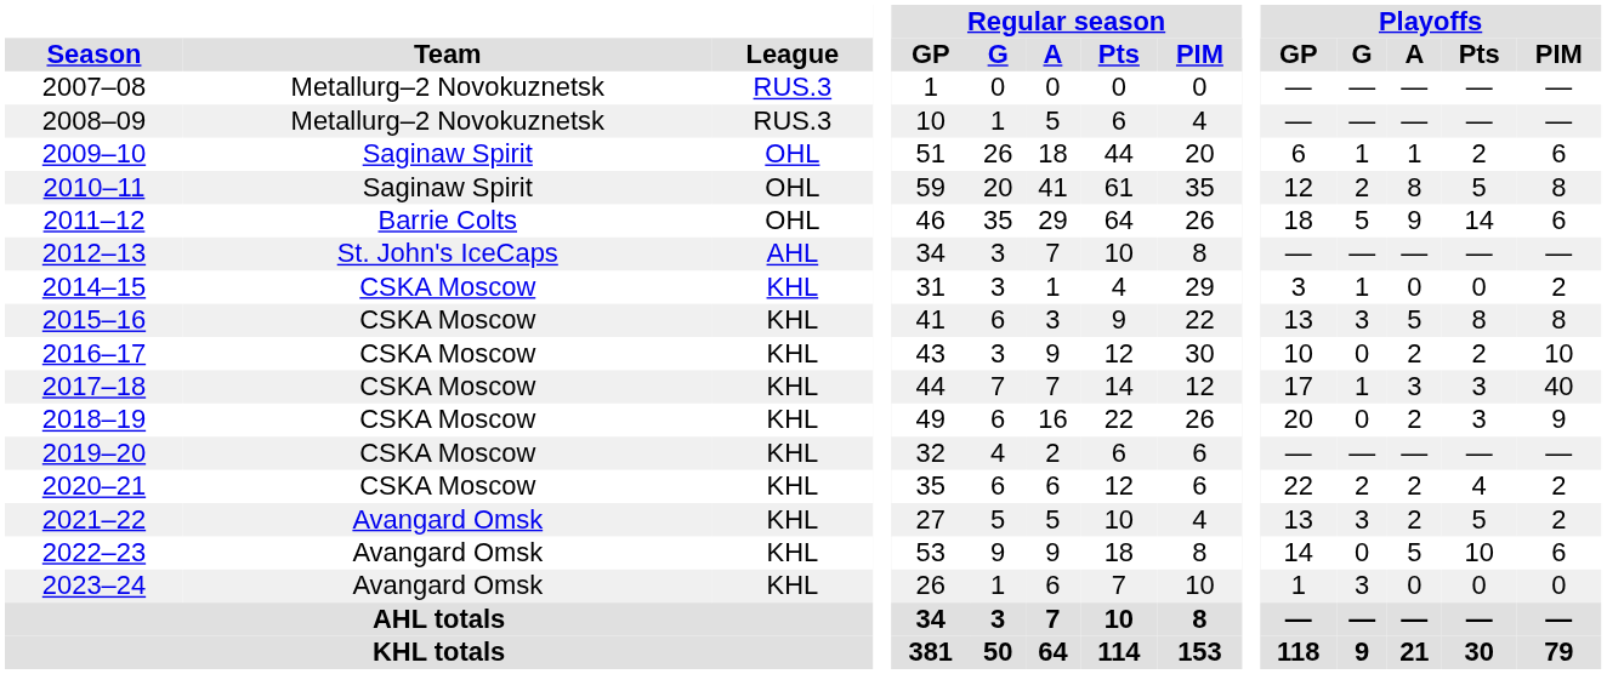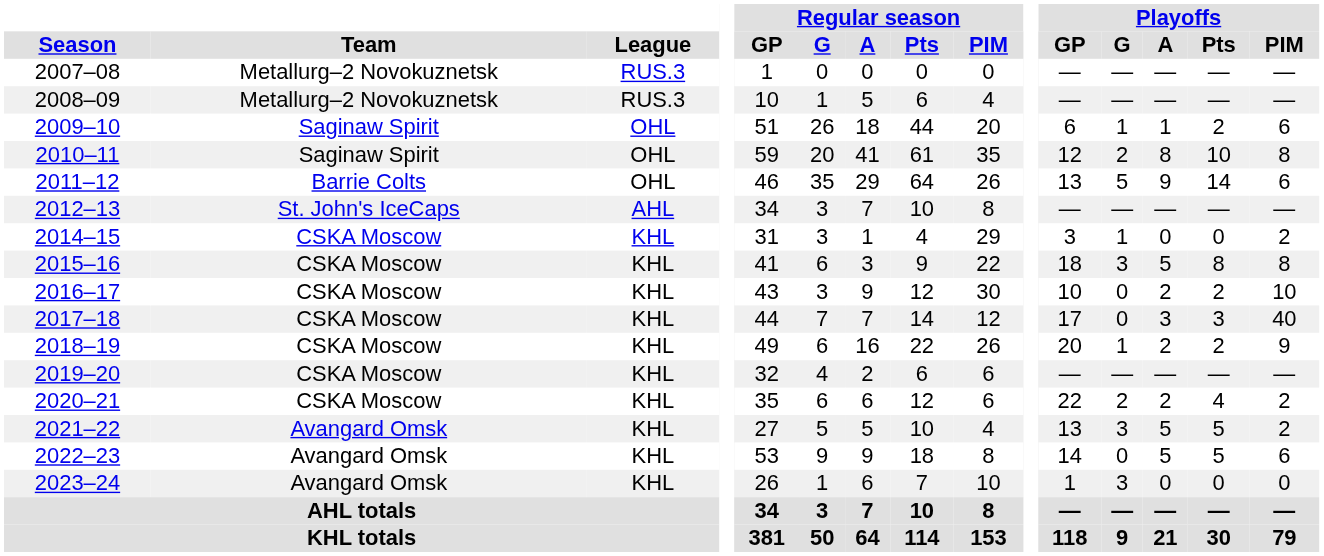 <table border="0" cellpadding="1" cellspacing="0" style="text-align:center; width:60em;">
 <tr style="background:#e0e0e0;">
 <th colspan="3"  bgcolor="#ffffff"> </th>
 <th rowspan="99" bgcolor="#ffffff"> </th>
 <th colspan="5"><a href='#'>Regular season</a></th>
 <th rowspan="99" bgcolor="#ffffff"> </th>
 <th colspan="5"><a href='#'>Playoffs</a></th>
 </tr>
 <tr style="background:#e0e0e0;">
 <th><a href='#'>Season</a></th>
 <th>Team</th>
 <th>League</th>
 <th>GP</th>
 <th><a href='#'>G</a></th>
 <th><a href='#'>A</a></th>
 <th><a href='#'>Pts</a></th>
 <th><a href='#'>PIM</a></th>
 <th>GP</th>
 <th>G</th>
 <th>A</th>
 <th>Pts</th>
 <th>PIM</th>
 </tr>
 <tr>
 <td>2007–08</td>
 <td>Metallurg–2 Novokuznetsk</td>
 <td><a href='#'>RUS.3</a></td>
 <td>1</td>
 <td>0</td>
 <td>0</td>
 <td>0</td>
 <td>0</td>
 <td>—</td>
 <td>—</td>
 <td>—</td>
 <td>—</td>
 <td>—</td>
 </tr>
 <tr bgcolor="#f0f0f0">
 <td>2008–09</td>
 <td>Metallurg–2 Novokuznetsk</td>
 <td>RUS.3</td>
 <td>10</td>
 <td>1</td>
 <td>5</td>
 <td>6</td>
 <td>4</td>
 <td>—</td>
 <td>—</td>
 <td>—</td>
 <td>—</td>
 <td>—</td>
 </tr>
 <tr>
 <td><a href='#'>2009–10</a></td>
 <td><a href='#'>Saginaw Spirit</a></td>
 <td><a href='#'>OHL</a></td>
 <td>51</td>
 <td>26</td>
 <td>18</td>
 <td>44</td>
 <td>20</td>
 <td>6</td>
 <td>1</td>
 <td>1</td>
 <td>2</td>
 <td>6</td>
 </tr>
 <tr bgcolor="#f0f0f0">
 <td><a href='#'>2010–11</a></td>
 <td>Saginaw Spirit</td>
 <td>OHL</td>
 <td>59</td>
 <td>20</td>
 <td>41</td>
 <td>61</td>
 <td>35</td>
 <td>12</td>
 <td>2</td>
 <td>8</td>
-<td>5</td>
+<td>10</td>
 <td>8</td>
 </tr>
 <tr>
 <td><a href='#'>2011–12</a></td>
 <td><a href='#'>Barrie Colts</a></td>
 <td>OHL</td>
 <td>46</td>
 <td>35</td>
 <td>29</td>
 <td>64</td>
 <td>26</td>
-<td>18</td>
+<td>13</td>
 <td>5</td>
 <td>9</td>
 <td>14</td>
 <td>6</td>
 </tr>
 <tr bgcolor="#f0f0f0">
 <td><a href='#'>2012–13</a></td>
 <td><a href='#'>St. John's IceCaps</a></td>
 <td><a href='#'>AHL</a></td>
 <td>34</td>
 <td>3</td>
 <td>7</td>
 <td>10</td>
 <td>8</td>
 <td>—</td>
 <td>—</td>
 <td>—</td>
 <td>—</td>
 <td>—</td>
 </tr>
 <tr>
 <td><a href='#'>2014–15</a></td>
 <td><a href='#'>CSKA Moscow</a></td>
 <td><a href='#'>KHL</a></td>
 <td>31</td>
 <td>3</td>
 <td>1</td>
 <td>4</td>
 <td>29</td>
 <td>3</td>
 <td>1</td>
 <td>0</td>
 <td>0</td>
 <td>2</td>
 </tr>
 <tr bgcolor="#f0f0f0">
 <td><a href='#'>2015–16</a></td>
 <td>CSKA Moscow</td>
 <td>KHL</td>
 <td>41</td>
 <td>6</td>
 <td>3</td>
 <td>9</td>
 <td>22</td>
-<td>13</td>
+<td>18</td>
 <td>3</td>
 <td>5</td>
 <td>8</td>
 <td>8</td>
 </tr>
 <tr>
 <td><a href='#'>2016–17</a></td>
 <td>CSKA Moscow</td>
 <td>KHL</td>
 <td>43</td>
 <td>3</td>
 <td>9</td>
 <td>12</td>
 <td>30</td>
 <td>10</td>
 <td>0</td>
 <td>2</td>
 <td>2</td>
 <td>10</td>
 </tr>
 <tr bgcolor="#f0f0f0">
 <td><a href='#'>2017–18</a></td>
 <td>CSKA Moscow</td>
 <td>KHL</td>
 <td>44</td>
 <td>7</td>
 <td>7</td>
 <td>14</td>
 <td>12</td>
 <td>17</td>
-<td>1</td>
+<td>0</td>
 <td>3</td>
 <td>3</td>
 <td>40</td>
 </tr>
 <tr>
 <td><a href='#'>2018–19</a></td>
 <td>CSKA Moscow</td>
 <td>KHL</td>
 <td>49</td>
 <td>6</td>
 <td>16</td>
 <td>22</td>
 <td>26</td>
 <td>20</td>
-<td>0</td>
+<td>1</td>
 <td>2</td>
-<td>3</td>
+<td>2</td>
 <td>9</td>
 </tr>
 <tr bgcolor="#f0f0f0">
 <td><a href='#'>2019–20</a></td>
 <td>CSKA Moscow</td>
 <td>KHL</td>
 <td>32</td>
 <td>4</td>
 <td>2</td>
 <td>6</td>
 <td>6</td>
 <td>—</td>
 <td>—</td>
 <td>—</td>
 <td>—</td>
 <td>—</td>
 </tr>
 <tr>
 <td><a href='#'>2020–21</a></td>
 <td>CSKA Moscow</td>
 <td>KHL</td>
 <td>35</td>
 <td>6</td>
 <td>6</td>
 <td>12</td>
 <td>6</td>
 <td>22</td>
 <td>2</td>
 <td>2</td>
 <td>4</td>
 <td>2</td>
 </tr>
 <tr bgcolor="#f0f0f0">
 <td><a href='#'>2021–22</a></td>
 <td><a href='#'>Avangard Omsk</a></td>
 <td>KHL</td>
 <td>27</td>
 <td>5</td>
 <td>5</td>
 <td>10</td>
 <td>4</td>
 <td>13</td>
 <td>3</td>
-<td>2</td>
+<td>5</td>
 <td>5</td>
 <td>2</td>
 </tr>
 <tr>
 <td><a href='#'>2022–23</a></td>
 <td>Avangard Omsk</td>
 <td>KHL</td>
 <td>53</td>
 <td>9</td>
 <td>9</td>
 <td>18</td>
 <td>8</td>
 <td>14</td>
 <td>0</td>
 <td>5</td>
-<td>10</td>
+<td>5</td>
 <td>6</td>
 </tr>
 <tr bgcolor="#f0f0f0">
 <td><a href='#'>2023–24</a></td>
 <td>Avangard Omsk</td>
 <td>KHL</td>
 <td>26</td>
 <td>1</td>
 <td>6</td>
 <td>7</td>
 <td>10</td>
 <td>1</td>
 <td>3</td>
 <td>0</td>
 <td>0</td>
 <td>0</td>
 </tr>
 <tr bgcolor="#e0e0e0">
 <th colspan="3">AHL totals</th>
 <th>34</th>
 <th>3</th>
 <th>7</th>
 <th>10</th>
 <th>8</th>
 <th>—</th>
 <th>—</th>
 <th>—</th>
 <th>—</th>
 <th>—</th>
 </tr>
 <tr bgcolor="#e0e0e0">
 <th colspan="3">KHL totals</th>
 <th>381</th>
 <th>50</th>
 <th>64</th>
 <th>114</th>
 <th>153</th>
 <th>118</th>
 <th>9</th>
 <th>21</th>
 <th>30</th>
 <th>79</th>
 </tr>
 </table>
